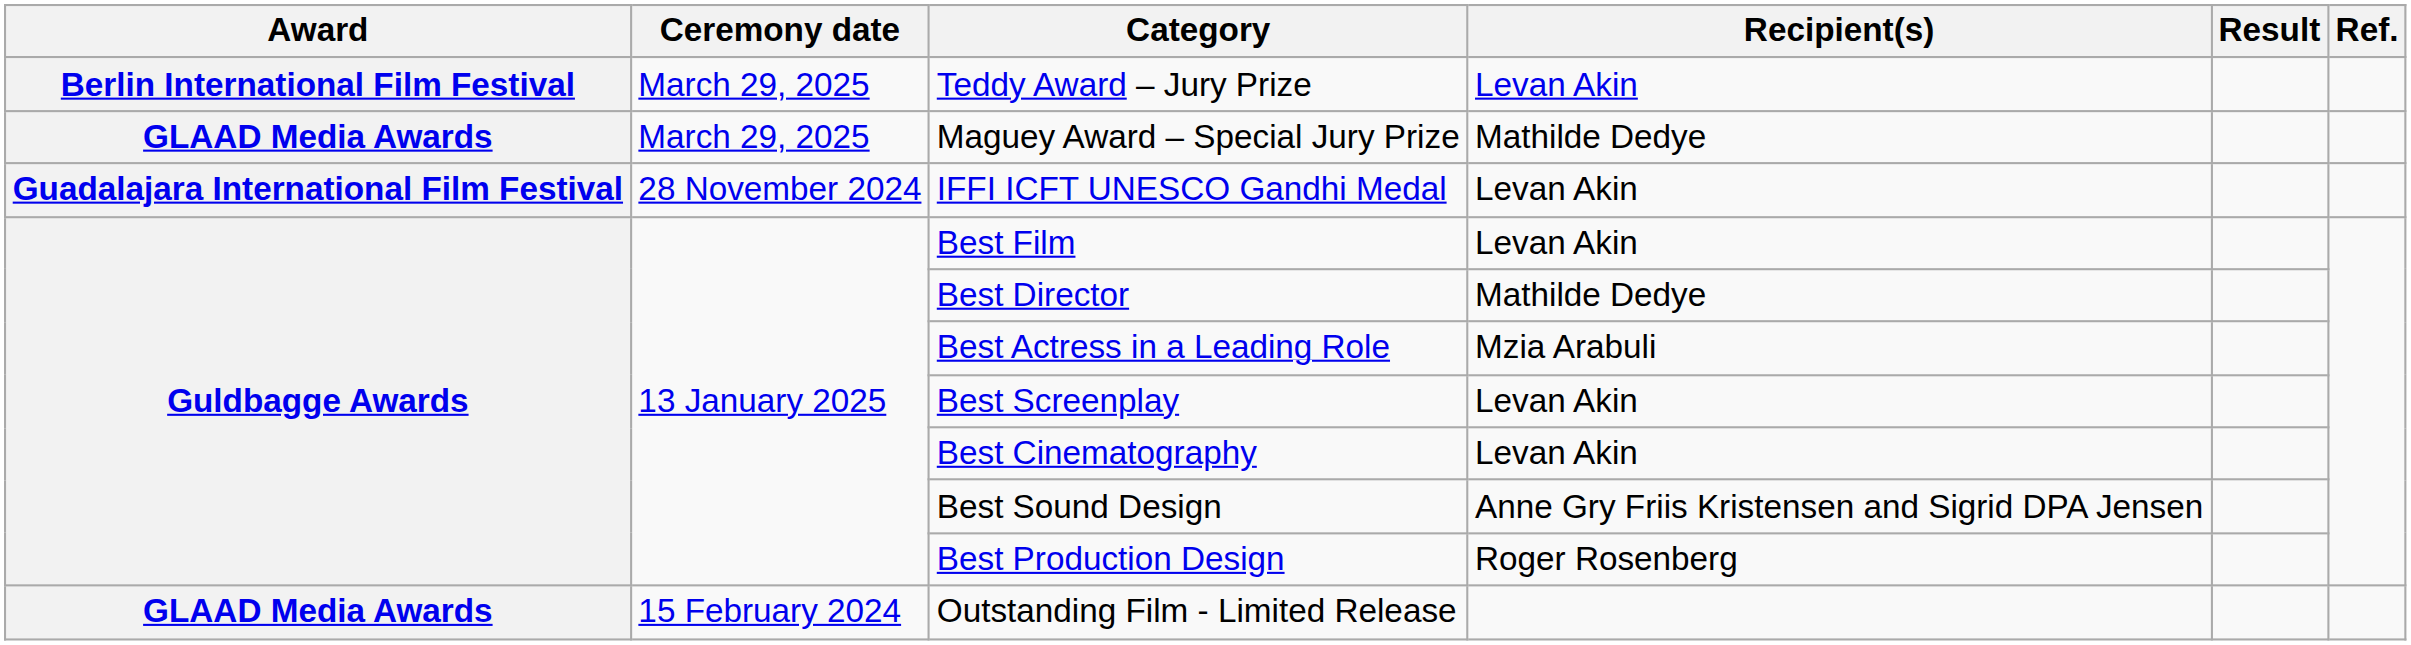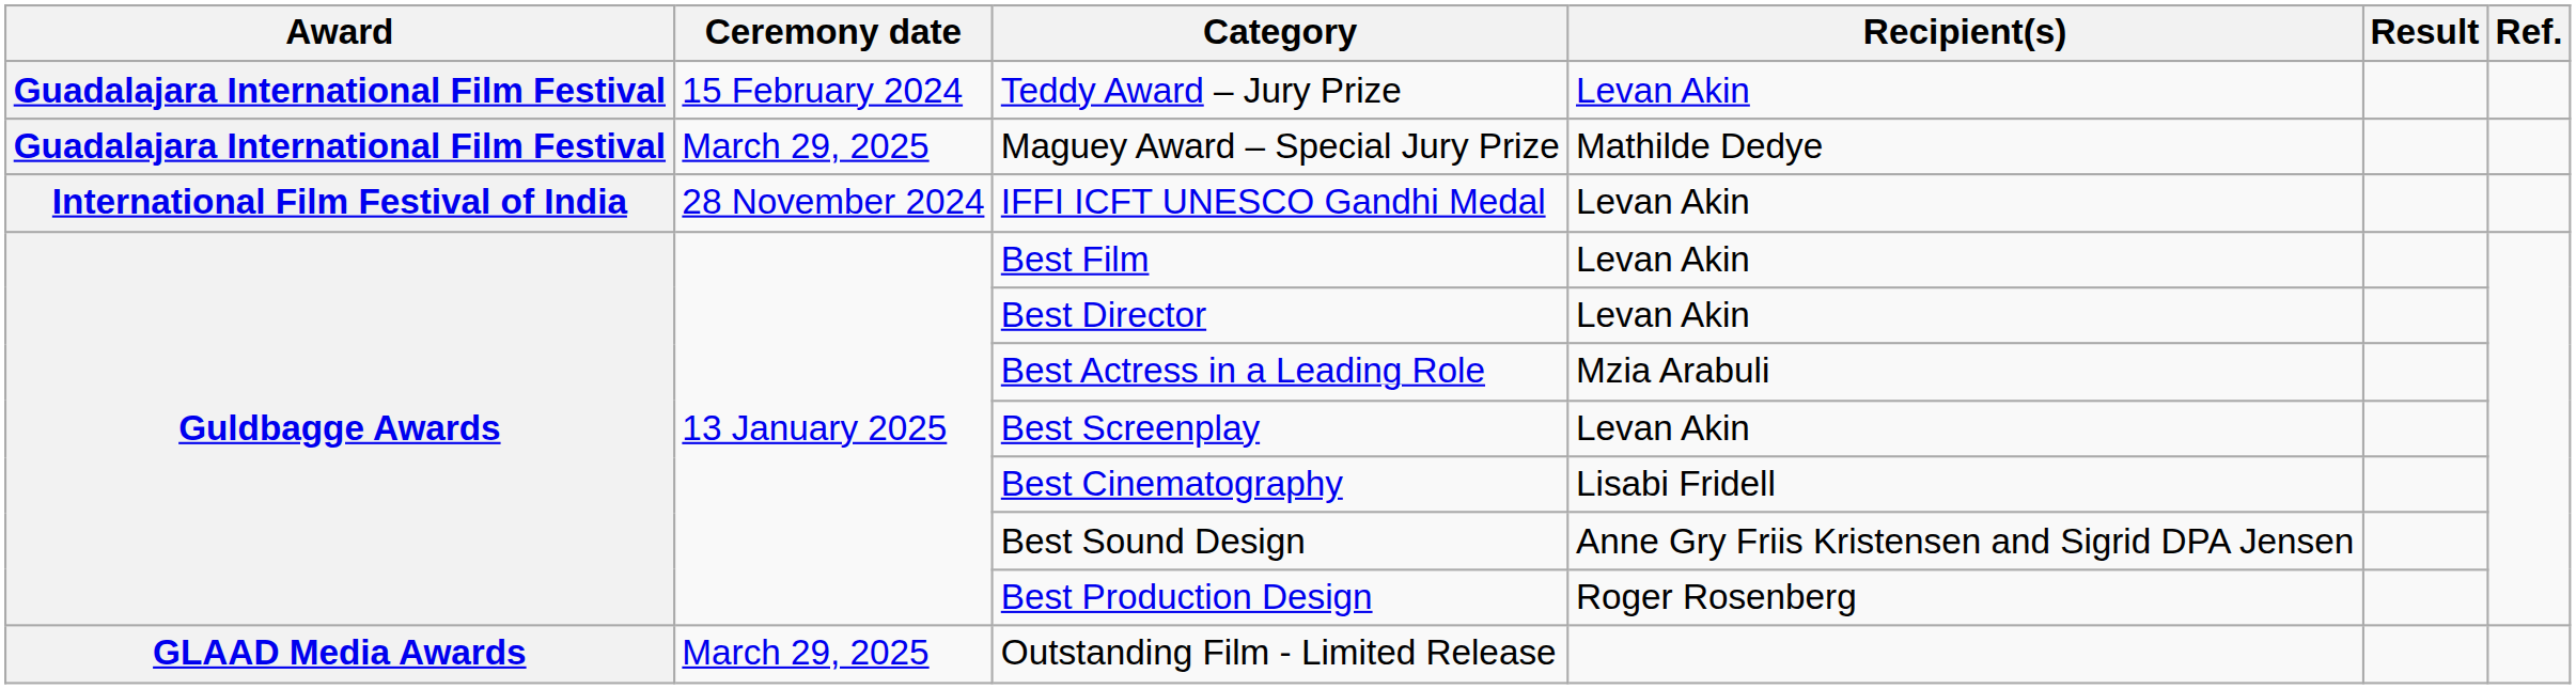 <table class="wikitable sortable plainrowheaders">
 <tr>
 <th scope="col">Award</th>
 <th scope="col">Ceremony date</th>
 <th scope="col">Category</th>
 <th scope="col">Recipient(s)</th>
 <th scope="col">Result</th>
 <th scope="col" class="unsortable">Ref.</th>
 </tr>
 <tr>
-<th scope="row"><a href='#'>Berlin International Film Festival</a></th>
-<td><a href='#'>March 29, 2025</a></td>
+<th scope="row"><a href='#'>Guadalajara International Film Festival</a></th>
+<td><a href='#'>15 February 2024</a></td>
 <td><a href='#'>Teddy Award</a> – Jury Prize</td>
 <td><a href='#'>Levan Akin</a></td>
 <td></td>
 <td align="center"></td>
 </tr>
 <tr>
-<th scope="row"><a href='#'>GLAAD Media Awards</a></th>
+<th scope="row"><a href='#'>Guadalajara International Film Festival</a></th>
 <td><a href='#'>March 29, 2025</a></td>
 <td>Maguey Award – Special Jury Prize</td>
 <td>Mathilde Dedye</td>
 <td></td>
 <td align="center"></td>
 </tr>
 <tr>
-<th scope="row"><a href='#'>Guadalajara International Film Festival</a></th>
+<th scope="row"><a href='#'>International Film Festival of India</a></th>
 <td><a href='#'>28 November 2024</a></td>
 <td><a href='#'>IFFI ICFT UNESCO Gandhi Medal</a></td>
 <td>Levan Akin</td>
 <td></td>
 <td align="center"></td>
 </tr>
 <tr>
 <th scope="row" rowspan="7"><a href='#'>Guldbagge Awards</a></th>
 <td rowspan="7"><a href='#'>13 January 2025</a></td>
 <td><a href='#'>Best Film</a></td>
 <td>Levan Akin</td>
 <td></td>
 <td align="center" rowspan="7"></td>
 </tr>
 <tr>
 <td><a href='#'>Best Director</a></td>
-<td>Mathilde Dedye</td>
+<td>Levan Akin</td>
 <td></td>
 </tr>
 <tr>
 <td><a href='#'>Best Actress in a Leading Role</a></td>
 <td>Mzia Arabuli</td>
 <td></td>
 </tr>
 <tr>
 <td><a href='#'>Best Screenplay</a></td>
 <td>Levan Akin</td>
 <td></td>
 </tr>
 <tr>
 <td><a href='#'>Best Cinematography</a></td>
-<td>Levan Akin</td>
+<td>Lisabi Fridell</td>
 <td></td>
 </tr>
 <tr>
 <td>Best Sound Design</td>
 <td>Anne Gry Friis Kristensen and Sigrid DPA Jensen</td>
 <td></td>
 </tr>
 <tr>
 <td><a href='#'>Best Production Design</a></td>
 <td>Roger Rosenberg</td>
 <td></td>
 </tr>
 <tr>
 <th scope="row"><a href='#'>GLAAD Media Awards</a></th>
-<td><a href='#'>15 February 2024</a></td>
+<td><a href='#'>March 29, 2025</a></td>
 <td>Outstanding Film - Limited Release</td>
 <td></td>
 <td></td>
 <td align="center"></td>
 </tr>
 </table>
